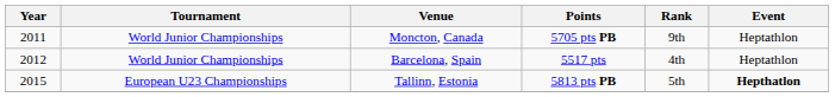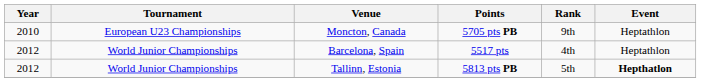 <table class="wikitable" style=" text-align:center; font-size:95%;" width="75%">
 <tr>
 <th>Year</th>
 <th>Tournament</th>
 <th>Venue</th>
 <th>Points</th>
 <th>Rank</th>
 <th>Event</th>
 </tr>
 <tr>
-<td>2011</td>
-<td><a href='#'>World Junior Championships</a></td>
+<td>2010</td>
+<td><a href='#'>European U23 Championships</a></td>
 <td><a href='#'>Moncton</a>, <a href='#'>Canada</a></td>
 <td><a href='#'>5705 pts</a> <strong>PB</strong></td>
 <td>9th</td>
 <td>Heptathlon</td>
 </tr>
 <tr>
 <td>2012</td>
 <td><a href='#'>World Junior Championships</a></td>
 <td><a href='#'>Barcelona</a>, <a href='#'>Spain</a></td>
 <td><a href='#'>5517 pts</a></td>
 <td>4th</td>
 <td>Heptathlon</td>
 </tr>
 <tr>
-<td>2015</td>
-<td><a href='#'>European U23 Championships</a></td>
+<td>2012</td>
+<td><a href='#'>World Junior Championships</a></td>
 <td><a href='#'>Tallinn</a>, <a href='#'>Estonia</a></td>
 <td><a href='#'>5813 pts</a> <strong>PB</strong></td>
 <td>5th</td>
 <td><strong>Hepthatlon</strong></td>
 </tr>
 <tr>
 </tr>
 </table>
